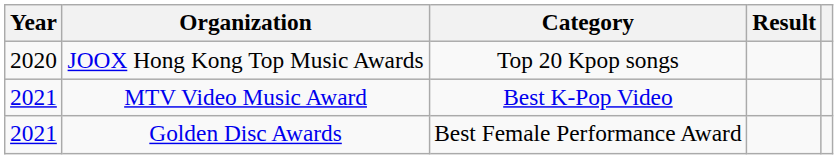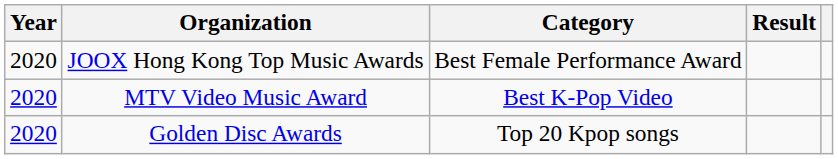 <table class="wikitable" style="text-align:center;">
 <tr>
 <th scope="col">Year</th>
 <th scope="col">Organization</th>
 <th scope="col">Category</th>
 <th scope="col">Result</th>
 <th></th>
 </tr>
 <tr>
 <td>2020</td>
 <td><a href='#'>JOOX</a> Hong Kong Top Music Awards</td>
-<td>Top 20 Kpop songs</td>
+<td>Best Female Performance Award</td>
 <td></td>
 <td></td>
 </tr>
 <tr>
-<td><a href='#'>2021</a></td>
+<td><a href='#'>2020</a></td>
 <td><a href='#'>MTV Video Music Award</a></td>
 <td><a href='#'>Best K-Pop Video</a></td>
 <td></td>
 <td></td>
 </tr>
 <tr>
-<td><a href='#'>2021</a></td>
+<td><a href='#'>2020</a></td>
 <td><a href='#'>Golden Disc Awards</a></td>
-<td>Best Female Performance Award</td>
+<td>Top 20 Kpop songs</td>
 <td></td>
 <td></td>
 </tr>
 </table>
